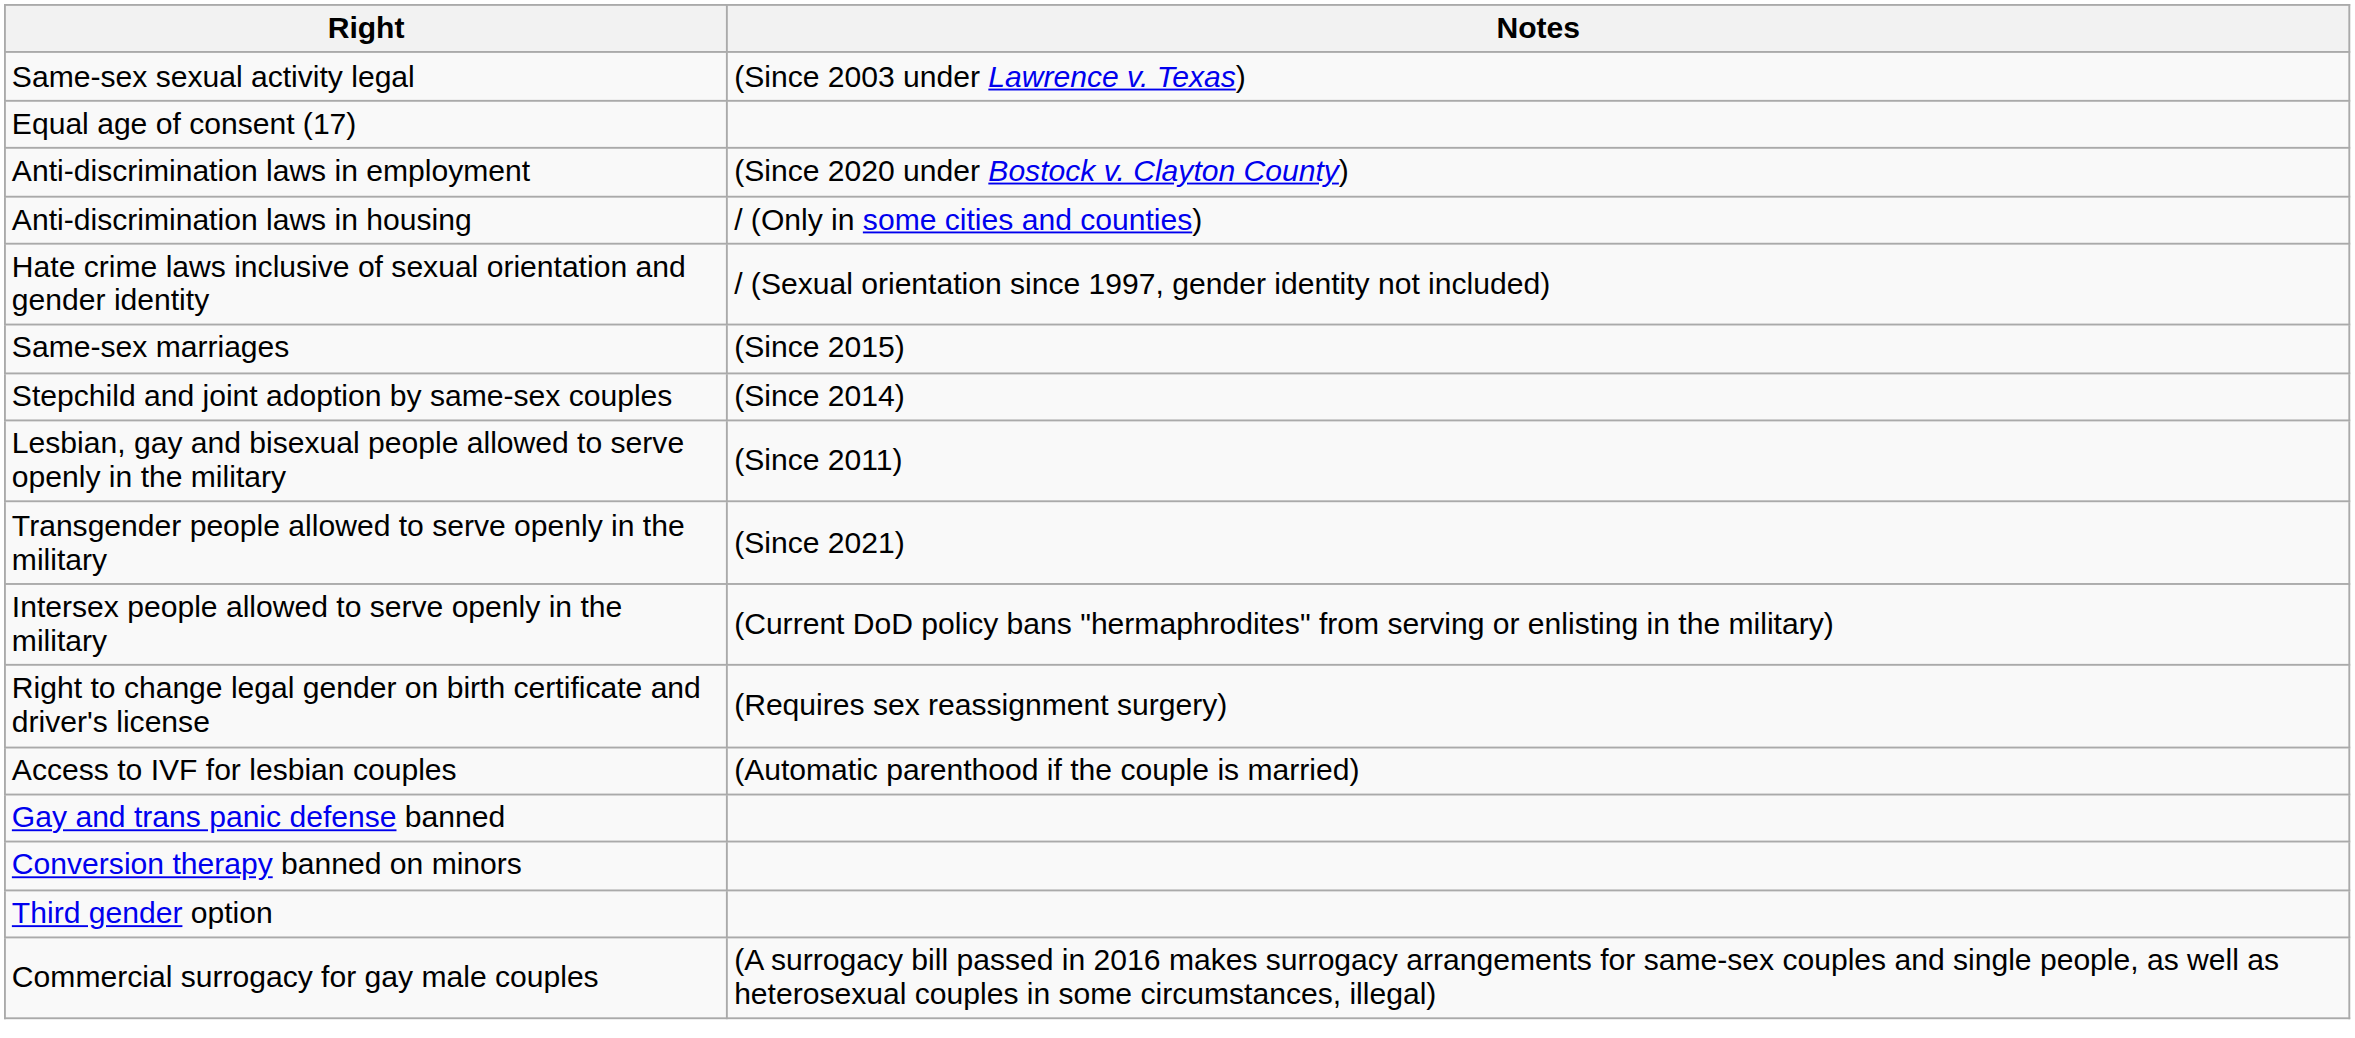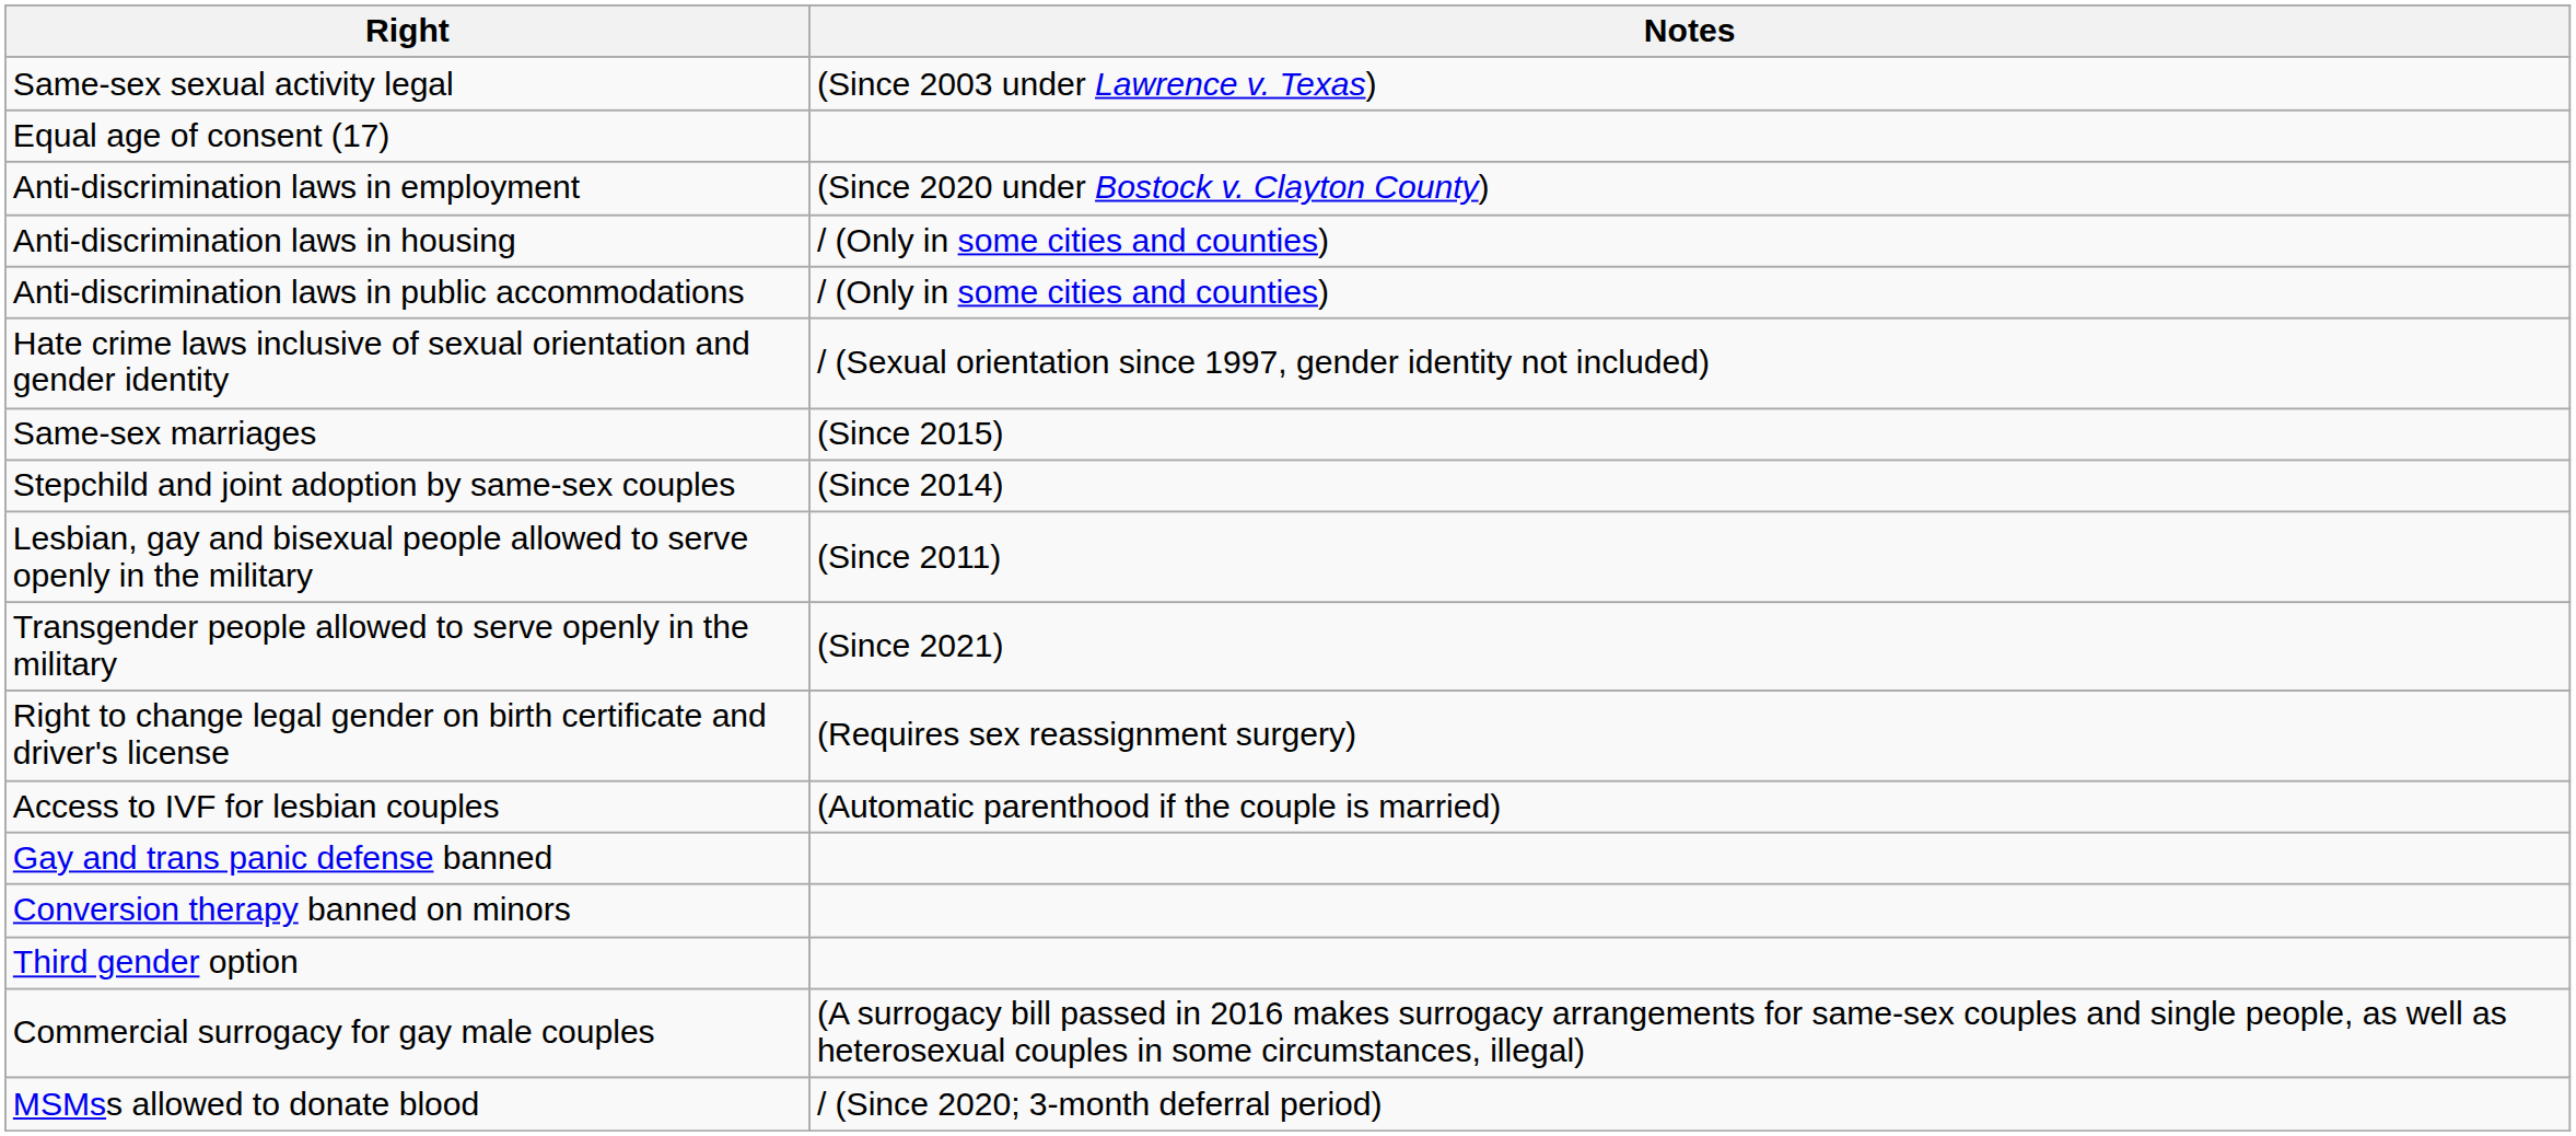 <table class="wikitable">
 <tr>
 <th>Right</th>
 <th>Notes</th>
 </tr>
 <tr>
 <td>Same-sex sexual activity legal</td>
 <td> (Since 2003 under <em><a href='#'>Lawrence v. Texas</a></em>)</td>
 </tr>
 <tr>
 <td>Equal age of consent (17)</td>
 <td></td>
 </tr>
 <tr>
 <td>Anti-discrimination laws in employment</td>
 <td> (Since 2020 under <em><a href='#'>Bostock v. Clayton County</a></em>)</td>
 </tr>
 <tr>
 <td>Anti-discrimination laws in housing</td>
 <td>/ (Only in <a href='#'>some cities and counties</a>)</td>
 </tr>
 <tr>
+<td>Anti-discrimination laws in public accommodations</td>
+<td>/ (Only in <a href='#'>some cities and counties</a>)</td>
+</tr>
+<tr>
 <td>Hate crime laws inclusive of sexual orientation and gender identity</td>
 <td>/ (Sexual orientation since 1997, gender identity not included)</td>
 </tr>
 <tr>
 <td>Same-sex marriages</td>
 <td> (Since 2015)</td>
 </tr>
 <tr>
 <td>Stepchild and joint adoption by same-sex couples</td>
 <td> (Since 2014)</td>
 </tr>
 <tr>
 <td>Lesbian, gay and bisexual people allowed to serve openly in the military</td>
 <td> (Since 2011)</td>
 </tr>
 <tr>
 <td>Transgender people allowed to serve openly in the military</td>
 <td> (Since 2021)</td>
-</tr>
-<tr>
-<td>Intersex people allowed to serve openly in the military</td>
-<td> (Current DoD policy bans "hermaphrodites" from serving or enlisting in the military)</td>
 </tr>
 <tr>
 <td>Right to change legal gender on birth certificate and driver's license</td>
 <td> (Requires sex reassignment surgery)</td>
 </tr>
 <tr>
 <td>Access to IVF for lesbian couples</td>
 <td> (Automatic parenthood if the couple is married)</td>
 </tr>
 <tr>
 <td><a href='#'>Gay and trans panic defense</a> banned</td>
 <td></td>
 </tr>
 <tr>
 <td><a href='#'>Conversion therapy</a> banned on minors</td>
 <td></td>
 </tr>
 <tr>
 <td><a href='#'>Third gender</a> option</td>
 <td></td>
 </tr>
 <tr>
 <td>Commercial surrogacy for gay male couples</td>
 <td> (A surrogacy bill passed in 2016 makes surrogacy arrangements for same-sex couples and single people, as well as heterosexual couples in some circumstances, illegal)</td>
 </tr>
+<tr>
+<td><a href='#'>MSMs</a>s allowed to donate blood</td>
+<td>/ (Since 2020; 3-month deferral period)</td>
+</tr>
 </table>
